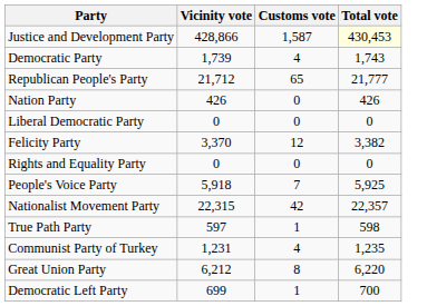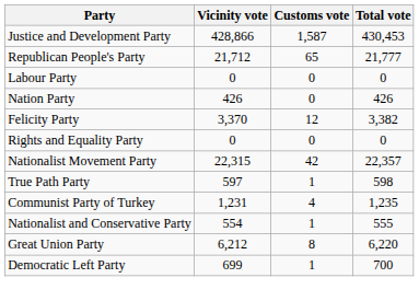 <table class="wikitable sortable">
 <tr>
 <th style="text-align:center;">Party</th>
 <th style="text-align:center;">Vicinity vote</th>
 <th style="text-align:center;">Customs vote</th>
 <th style="text-align:center;">Total vote</th>
 </tr>
 <tr>
 <td>Justice and Development Party</td>
 <td style="text-align:center;">428,866</td>
 <td style="text-align:center;">1,587</td>
-<td style="background: lightyellow; text-align:center;">430,453</td>
-</tr>
-<tr>
-<td>Democratic Party</td>
-<td style="text-align:center;">1,739</td>
-<td style="text-align:center;">4</td>
-<td style="text-align:center;">1,743</td>
+<td style="text-align:center;">430,453</td>
 </tr>
 <tr>
 <td>Republican People's Party</td>
 <td style="text-align:center;">21,712</td>
 <td style="text-align:center;">65</td>
 <td style="text-align:center;">21,777</td>
 </tr>
 <tr>
+<td>Labour Party</td>
+<td style="text-align:center;">0</td>
+<td style="text-align:center;">0</td>
+<td style="text-align:center;">0</td>
+</tr>
+<tr>
 <td>Nation Party</td>
 <td style="text-align:center;">426</td>
 <td style="text-align:center;">0</td>
 <td style="text-align:center;">426</td>
-</tr>
-<tr>
-<td>Liberal Democratic Party</td>
-<td style="text-align:center;">0</td>
-<td style="text-align:center;">0</td>
-<td style="text-align:center;">0</td>
 </tr>
 <tr>
 <td>Felicity Party</td>
 <td style="text-align:center;">3,370</td>
 <td style="text-align:center;">12</td>
 <td style="text-align:center;">3,382</td>
 </tr>
 <tr>
 <td>Rights and Equality Party</td>
 <td style="text-align:center;">0</td>
 <td style="text-align:center;">0</td>
 <td style="text-align:center;">0</td>
-</tr>
-<tr>
-<td>People's Voice Party</td>
-<td style="text-align:center;">5,918</td>
-<td style="text-align:center;">7</td>
-<td style="text-align:center;">5,925</td>
 </tr>
 <tr>
 <td>Nationalist Movement Party</td>
 <td style="text-align:center;">22,315</td>
 <td style="text-align:center;">42</td>
 <td style="text-align:center;">22,357</td>
 </tr>
 <tr>
 <td>True Path Party</td>
 <td style="text-align:center;">597</td>
 <td style="text-align:center;">1</td>
 <td style="text-align:center;">598</td>
 </tr>
 <tr>
 <td>Communist Party of Turkey</td>
 <td style="text-align:center;">1,231</td>
 <td style="text-align:center;">4</td>
 <td style="text-align:center;">1,235</td>
 </tr>
 <tr>
+<td>Nationalist and Conservative Party</td>
+<td style="text-align:center;">554</td>
+<td style="text-align:center;">1</td>
+<td style="text-align:center;">555</td>
+</tr>
+<tr>
 <td>Great Union Party</td>
 <td style="text-align:center;">6,212</td>
 <td style="text-align:center;">8</td>
 <td style="text-align:center;">6,220</td>
 </tr>
 <tr>
 <td>Democratic Left Party</td>
 <td style="text-align:center;">699</td>
 <td style="text-align:center;">1</td>
 <td style="text-align:center;">700</td>
 </tr>
 </table>
